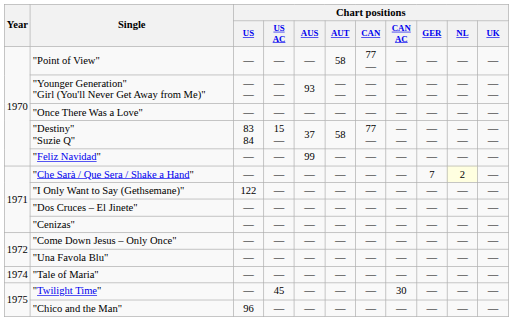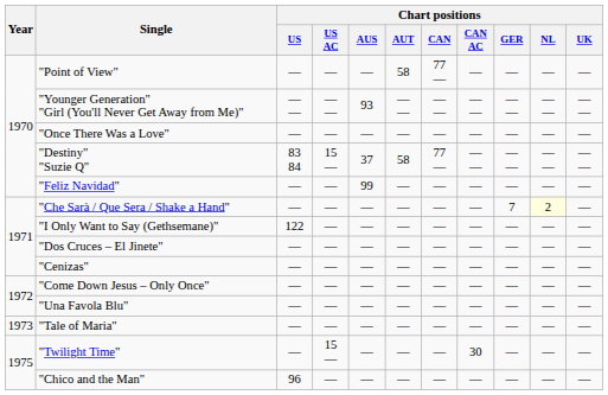 <table class="wikitable" style="text-align:center;">
 <tr>
 <th rowspan="2">Year</th>
 <th style="width:300px;" rowspan="2">Single</th>
 <th colspan="9">Chart positions</th>
 </tr>
 <tr style="font-size:smaller;">
 <th style="width:40px;"><a href='#'>US</a><br></th>
 <th style="width:40px;"><a href='#'>US<br>AC</a><br></th>
 <th style="width:40px;"><a href='#'>AUS</a><br></th>
 <th style="width:40px;"><a href='#'>AUT</a><br></th>
 <th style="width:40px;"><a href='#'>CAN</a><br></th>
 <th style="width:40px;"><a href='#'>CAN<br>AC</a><br></th>
 <th style="width:40px;"><a href='#'>GER</a><br></th>
 <th style="width:40px;"><a href='#'>NL</a><br></th>
 <th style="width:40px;"><a href='#'>UK</a><br></th>
 </tr>
 <tr>
 <td rowspan="5">1970</td>
 <td style="text-align:left;">"Point of View"</td>
 <td>—</td>
 <td>—</td>
 <td>—</td>
 <td>58</td>
 <td>77<br>—</td>
 <td>—</td>
 <td>—</td>
 <td>—</td>
 <td>—</td>
 </tr>
 <tr>
 <td style="text-align:left;">"Younger Generation"<br>"Girl (You'll Never Get Away from Me)"</td>
 <td>—<br>—</td>
 <td>—<br>—</td>
 <td>93</td>
 <td>—<br>—</td>
 <td>—<br>—</td>
 <td>—<br>—</td>
 <td>—<br>—</td>
 <td>—<br>—</td>
 <td>—<br>—</td>
 </tr>
 <tr>
 <td style="text-align:left;">"Once There Was a Love"</td>
 <td>—</td>
 <td>—</td>
 <td>—</td>
 <td>—</td>
 <td>—</td>
 <td>—</td>
 <td>—</td>
 <td>—</td>
 <td>—</td>
 </tr>
 <tr>
 <td style="text-align:left;">"Destiny"<br>"Suzie Q"</td>
 <td>83<br>84</td>
 <td>15<br>—</td>
 <td>37</td>
 <td>58</td>
 <td>77<br>—</td>
 <td>—<br>—</td>
 <td>—<br>—</td>
 <td>—<br>—</td>
 <td>—<br>—</td>
 </tr>
 <tr>
 <td style="text-align:left;">"<a href='#'>Feliz Navidad</a>"</td>
 <td>—</td>
 <td>—</td>
 <td>99</td>
 <td>—</td>
 <td>—</td>
 <td>—</td>
 <td>—</td>
 <td>—</td>
 <td>—</td>
 </tr>
 <tr>
 <td rowspan="4">1971</td>
 <td style="text-align:left;">"<a href='#'>Che Sarà / Que Sera / Shake a Hand</a>"</td>
 <td>—</td>
 <td>—</td>
 <td>—</td>
 <td>—</td>
 <td>—</td>
 <td>—</td>
 <td>7</td>
 <td style="background: lightyellow;">2</td>
 <td>—</td>
 </tr>
 <tr>
 <td style="text-align:left;">"I Only Want to Say (Gethsemane)"</td>
 <td>122</td>
 <td>—</td>
 <td>—</td>
 <td>—</td>
 <td>—</td>
 <td>—</td>
 <td>—</td>
 <td>—</td>
 <td>—</td>
 </tr>
 <tr>
 <td style="text-align:left;">"Dos Cruces – El Jinete"</td>
 <td>—</td>
 <td>—</td>
 <td>—</td>
 <td>—</td>
 <td>—</td>
 <td>—</td>
 <td>—</td>
 <td>—</td>
 <td>—</td>
 </tr>
 <tr>
 <td style="text-align:left;">"Cenizas"</td>
 <td>—</td>
 <td>—</td>
 <td>—</td>
 <td>—</td>
 <td>—</td>
 <td>—</td>
 <td>—</td>
 <td>—</td>
 <td>—</td>
 </tr>
 <tr>
 <td rowspan="2">1972</td>
 <td style="text-align:left;">"Come Down Jesus – Only Once"</td>
 <td>—</td>
 <td>—</td>
 <td>—</td>
 <td>—</td>
 <td>—</td>
 <td>—</td>
 <td>—</td>
 <td>—</td>
 <td>—</td>
 </tr>
 <tr>
 <td style="text-align:left;">"Una Favola Blu"</td>
 <td>—</td>
 <td>—</td>
 <td>—</td>
 <td>—</td>
 <td>—</td>
 <td>—</td>
 <td>—</td>
 <td>—</td>
 <td>—</td>
 </tr>
 <tr>
-<td>1974</td>
+<td>1973</td>
 <td style="text-align:left;">"Tale of Maria"</td>
 <td>—</td>
 <td>—</td>
 <td>—</td>
 <td>—</td>
 <td>—</td>
 <td>—</td>
 <td>—</td>
 <td>—</td>
 <td>—</td>
 </tr>
 <tr>
 <td rowspan="2">1975</td>
 <td style="text-align:left;">"<a href='#'>Twilight Time</a>"</td>
 <td>—</td>
-<td>45</td>
+<td>15<br>—</td>
 <td>—</td>
 <td>—</td>
 <td>—</td>
 <td>30</td>
 <td>—</td>
 <td>—</td>
 <td>—</td>
 </tr>
 <tr>
 <td style="text-align:left;">"Chico and the Man"</td>
 <td>96</td>
 <td>—</td>
 <td>—</td>
 <td>—</td>
 <td>—</td>
 <td>—</td>
 <td>—</td>
 <td>—</td>
 <td>—</td>
 </tr>
 </table>
